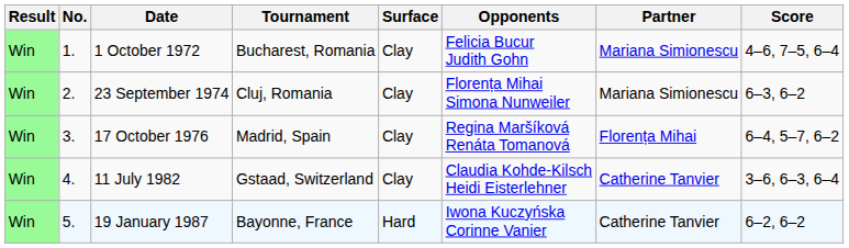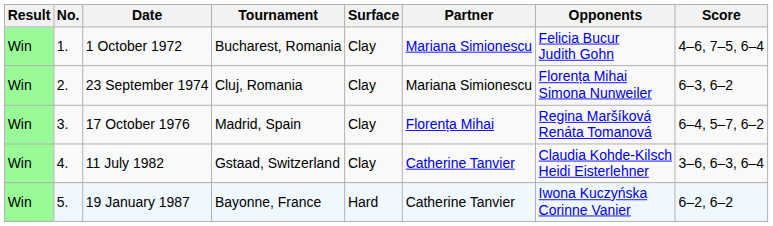 <table class="sortable wikitable" style="font-size:97%">
 <tr>
 <th>Result</th>
 <th>No.</th>
 <th>Date</th>
 <th>Tournament</th>
 <th>Surface</th>
+<th>Partner</th>
 <th>Opponents</th>
-<th>Partner</th>
 <th>Score</th>
 </tr>
 <tr>
 <td style="background:#98fb98;">Win</td>
 <td>1.</td>
 <td>1 October 1972</td>
 <td>Bucharest, Romania</td>
 <td>Clay</td>
+<td> <a href='#'>Mariana Simionescu</a></td>
 <td> <a href='#'>Felicia Bucur</a> <br>  <a href='#'>Judith Gohn</a></td>
-<td> <a href='#'>Mariana Simionescu</a></td>
 <td>4–6, 7–5, 6–4</td>
 </tr>
 <tr>
 <td style="background:#98fb98;">Win</td>
 <td>2.</td>
 <td>23 September 1974</td>
 <td>Cluj, Romania</td>
 <td>Clay</td>
+<td> Mariana Simionescu</td>
 <td> <a href='#'>Florența Mihai</a> <br>  <a href='#'>Simona Nunweiler</a></td>
-<td> Mariana Simionescu</td>
 <td>6–3, 6–2</td>
 </tr>
 <tr>
 <td style="background:#98fb98;">Win</td>
 <td>3.</td>
 <td>17 October 1976</td>
 <td>Madrid, Spain</td>
 <td>Clay</td>
+<td> <a href='#'>Florența Mihai</a></td>
 <td> <a href='#'>Regina Maršíková</a> <br>  <a href='#'>Renáta Tomanová</a></td>
-<td> <a href='#'>Florența Mihai</a></td>
 <td>6–4, 5–7, 6–2</td>
 </tr>
 <tr>
 <td style="background:#98fb98;">Win</td>
 <td>4.</td>
 <td>11 July 1982</td>
 <td>Gstaad, Switzerland</td>
 <td>Clay</td>
+<td> <a href='#'>Catherine Tanvier</a></td>
 <td> <a href='#'>Claudia Kohde-Kilsch</a> <br>  <a href='#'>Heidi Eisterlehner</a></td>
-<td> <a href='#'>Catherine Tanvier</a></td>
 <td>3–6, 6–3, 6–4</td>
 </tr>
 <tr style="background:#f0f8ff;">
 <td style="background:#98fb98;">Win</td>
 <td>5.</td>
 <td>19 January 1987</td>
 <td>Bayonne, France</td>
 <td>Hard</td>
+<td> Catherine Tanvier</td>
 <td> <a href='#'>Iwona Kuczyńska</a> <br>  <a href='#'>Corinne Vanier</a></td>
-<td> Catherine Tanvier</td>
 <td>6–2, 6–2</td>
 </tr>
 </table>
